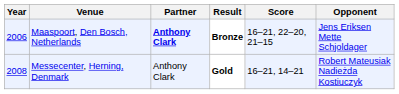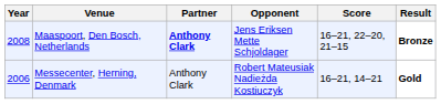 <table class="sortable wikitable" style="font-size: 90%;">
 <tr>
 <th>Year</th>
 <th>Venue</th>
 <th>Partner</th>
+<th>Opponent</th>
+<th>Score</th>
 <th>Result</th>
-<th>Score</th>
-<th>Opponent</th>
+</tr>
+<tr style="background:#ECF2FF">
+<td align="center"><a href='#'>2008</a></td>
+<td align="left"><a href='#'>Maaspoort</a>, <a href='#'>Den Bosch, Netherlands</a></td>
+<td align="left"><strong> <a href='#'>Anthony Clark</a></strong></td>
+<td align="left"> <a href='#'>Jens Eriksen</a> <br>  <a href='#'>Mette Schjoldager</a></td>
+<td align="left">16–21, 22–20, 21–15</td>
+<td style="text-align:left; background:white"> <strong>Bronze</strong></td>
 </tr>
 <tr style="background:#ECF2FF">
 <td align="center"><a href='#'>2006</a></td>
-<td align="left"><a href='#'>Maaspoort</a>, <a href='#'>Den Bosch, Netherlands</a></td>
-<td align="left"><strong> <a href='#'>Anthony Clark</a></strong></td>
-<td style="text-align:left; background:white"> <strong>Bronze</strong></td>
-<td align="left">16–21, 22–20, 21–15</td>
-<td align="left"> <a href='#'>Jens Eriksen</a> <br>  <a href='#'>Mette Schjoldager</a></td>
-</tr>
-<tr style="background:#ECF2FF">
-<td align="center"><a href='#'>2008</a></td>
 <td align="left"><a href='#'>Messecenter</a>, <a href='#'>Herning, Denmark</a></td>
 <td align="left"> Anthony Clark</td>
+<td align="left"> <a href='#'>Robert Mateusiak</a> <br>  <a href='#'>Nadieżda Kostiuczyk</a></td>
+<td align="left">16–21, 14–21</td>
 <td style="text-align:left; background:white"> <strong>Gold</strong></td>
-<td align="left">16–21, 14–21</td>
-<td align="left"> <a href='#'>Robert Mateusiak</a> <br>  <a href='#'>Nadieżda Kostiuczyk</a></td>
 </tr>
 </table>
